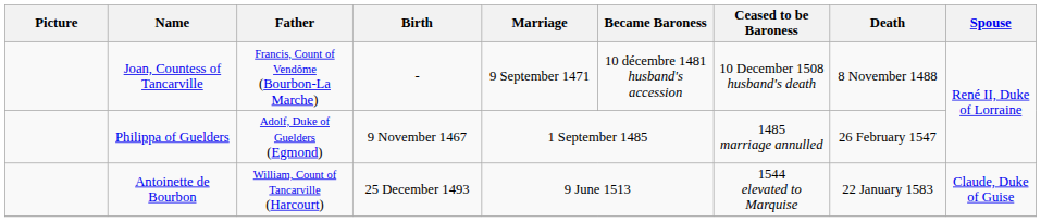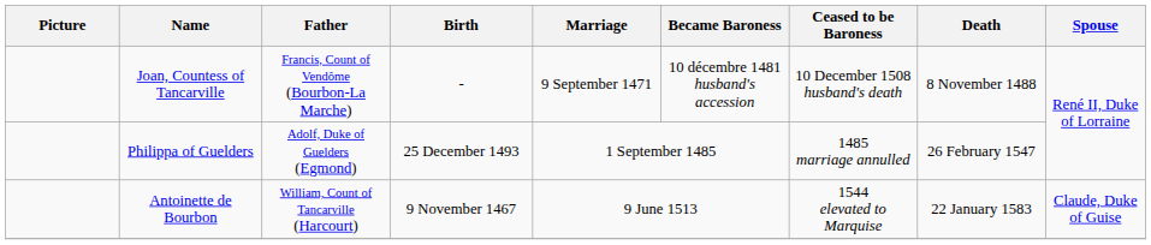 <table width=95% class="wikitable">
 <tr>
 <th width = "8%">Picture</th>
 <th width = "10%">Name</th>
 <th width = "9%">Father</th>
 <th width = "10%">Birth</th>
 <th width = "9%">Marriage</th>
 <th width = "9%">Became Baroness</th>
 <th width = "9%">Ceased to be Baroness</th>
 <th width = "9%">Death</th>
 <th width = "7%"><a href='#'>Spouse</a></th>
 </tr>
 <tr>
 <td align="center"></td>
 <td align="center"><a href='#'>Joan, Countess of Tancarville</a></td>
 <td align="center"><small><a href='#'>Francis, Count of Vendôme</a></small><br>(<a href='#'>Bourbon-La Marche</a>)</td>
 <td align="center">-</td>
 <td align="center">9 September 1471</td>
 <td align="center">10 décembre 1481<br><em>husband's accession</em></td>
 <td align="center">10 December 1508<br><em>husband's death</em></td>
 <td align="center">8 November 1488</td>
 <td align="center" rowspan="2"><a href='#'>René II, Duke of Lorraine</a></td>
 </tr>
 <tr>
 <td align="center"></td>
 <td align="center"><a href='#'>Philippa of Guelders</a></td>
 <td align="center"><small><a href='#'>Adolf, Duke of Guelders</a></small><br>(<a href='#'>Egmond</a>)</td>
-<td align="center">9 November 1467</td>
+<td align="center">25 December 1493</td>
 <td align="center" colspan="2">1 September 1485</td>
 <td align="center">1485<br><em>marriage annulled</em></td>
 <td align="center">26 February 1547</td>
 </tr>
 <tr>
 <td align="center"></td>
 <td align="center"><a href='#'>Antoinette de Bourbon</a></td>
 <td align="center"><small><a href='#'>William, Count of Tancarville</a></small><br>(<a href='#'>Harcourt</a>)</td>
-<td align="center">25 December 1493</td>
+<td align="center">9 November 1467</td>
 <td align="center" colspan="2">9 June 1513</td>
 <td align="center">1544<br><em>elevated to Marquise</em></td>
 <td align="center">22 January 1583</td>
 <td align="center"><a href='#'>Claude, Duke of Guise</a></td>
 </tr>
 <tr>
 </tr>
 </table>
